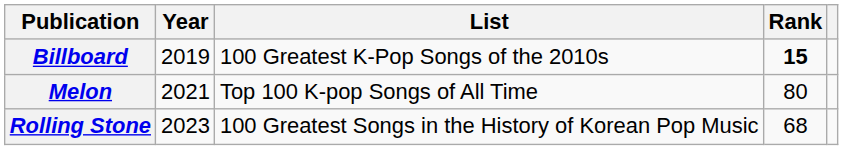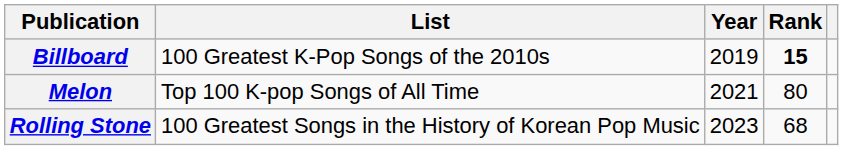 <table class="wikitable plainrowheaders sortable">
 <tr>
 <th>Publication</th>
+<th>List</th>
 <th>Year</th>
-<th>List</th>
 <th>Rank</th>
 <th class="unsortable"></th>
 </tr>
 <tr>
 <th scope="row"><em><a href='#'>Billboard</a></em></th>
+<td>100 Greatest K-Pop Songs of the 2010s</td>
 <td align="center">2019</td>
-<td>100 Greatest K-Pop Songs of the 2010s</td>
 <td align="center"><strong>15</strong></td>
 <td align="center"></td>
 </tr>
 <tr>
 <th scope="row"><em><a href='#'>Melon</a></em></th>
+<td>Top 100 K-pop Songs of All Time</td>
 <td align="center">2021</td>
-<td>Top 100 K-pop Songs of All Time</td>
 <td align="center">80</td>
 <td align="center"></td>
 </tr>
 <tr>
 <th scope="row"><em><a href='#'>Rolling Stone</a></em></th>
+<td>100 Greatest Songs in the History of Korean Pop Music</td>
 <td align="center">2023</td>
-<td>100 Greatest Songs in the History of Korean Pop Music</td>
 <td align="center">68</td>
 <td align="center"></td>
 </tr>
 </table>
